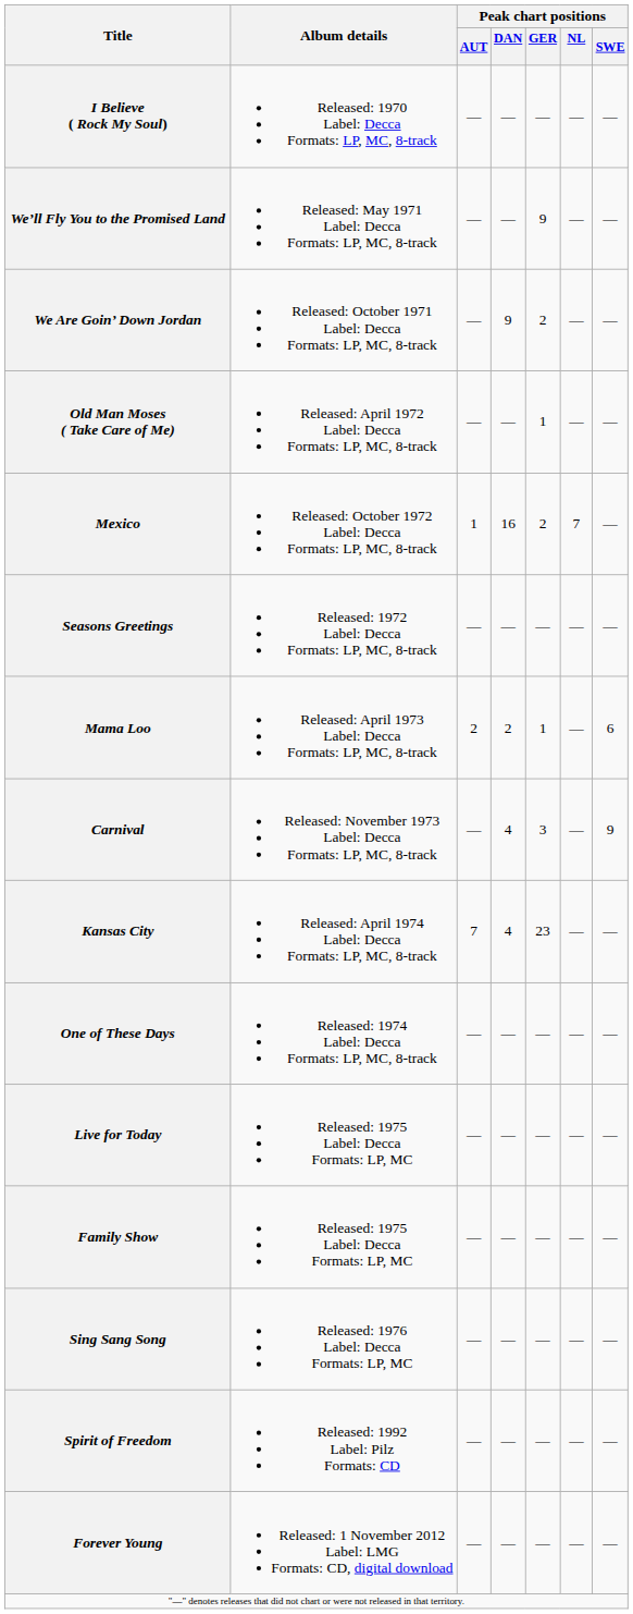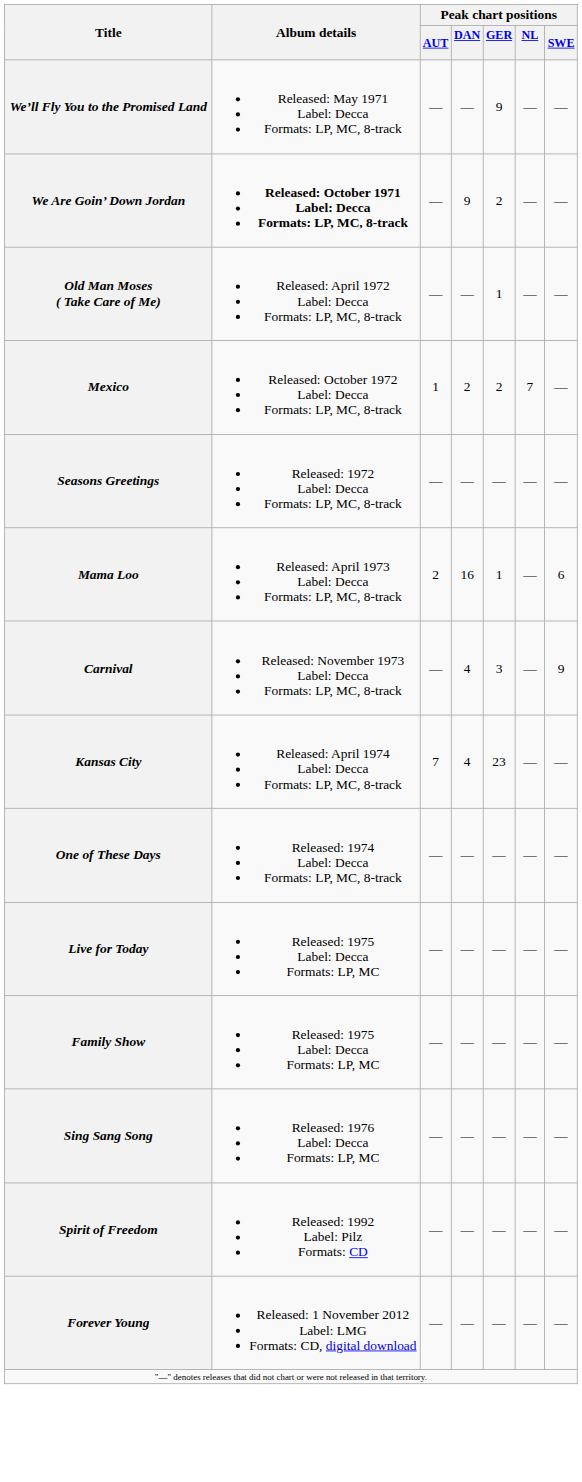 <table class="wikitable plainrowheaders" style="text-align:center;">
 <tr>
 <th rowspan="2" scope="col" style="width:15em;">Title</th>
 <th rowspan="2" scope="col" style="width:15em;">Album details</th>
 <th colspan="5">Peak chart positions</th>
 </tr>
 <tr>
 <th scope="col" style="width:2em;font-size:90%;"><a href='#'>AUT</a><br></th>
 <th scope="col" style="width:2em;font-size:90%;"><a href='#'>DAN</a><br><br></th>
 <th scope="col" style="width:2em;font-size:90%;"><a href='#'>GER</a><br><br></th>
 <th scope="col" style="width:2em;font-size:90%;"><a href='#'>NL</a><br><br></th>
 <th scope="col" style="width:2em;font-size:90%;"><a href='#'>SWE</a><br></th>
 </tr>
 <tr>
-<th scope="row"><em>I Believe</em><br>( <em>Rock My Soul</em>)</th>
-<td><br><ul><li>Released: 1970</li><li>Label: <a href='#'>Decca</a></li><li>Formats: <a href='#'>LP</a>, <a href='#'>MC</a>, <a href='#'>8-track</a></li></ul></td>
-<td>—</td>
-<td>—</td>
-<td>—</td>
-<td>—</td>
-<td>—</td>
-</tr>
-<tr>
 <th scope="row"><em>We’ll Fly You to the Promised Land</em></th>
 <td><br><ul><li>Released: May 1971</li><li>Label: Decca</li><li>Formats: LP, MC, 8-track</li></ul></td>
 <td>—</td>
 <td>—</td>
 <td>9</td>
 <td>—</td>
 <td>—</td>
 </tr>
 <tr>
 <th scope="row"><em>We Are Goin’ Down Jordan</em></th>
-<td><br><ul><li>Released: October 1971</li><li>Label: Decca</li><li>Formats: LP, MC, 8-track</li></ul></td>
+<td><strong><br><ul><li>Released: October 1971</li><li>Label: Decca</li><li>Formats: LP, MC, 8-track</li></ul></strong></td>
 <td>—</td>
 <td>9</td>
 <td>2</td>
 <td>—</td>
 <td>—</td>
 </tr>
 <tr>
 <th scope="row"><em>Old Man Moses</em><br><em>( Take Care of Me)</em></th>
 <td><br><ul><li>Released: April 1972</li><li>Label: Decca</li><li>Formats: LP, MC, 8-track</li></ul></td>
 <td>—</td>
 <td>—</td>
 <td>1</td>
 <td>—</td>
 <td>—</td>
 </tr>
 <tr>
 <th scope="row"><em>Mexico</em></th>
 <td><br><ul><li>Released: October 1972</li><li>Label: Decca</li><li>Formats: LP, MC, 8-track</li></ul></td>
 <td>1</td>
-<td>16</td>
+<td>2</td>
 <td>2</td>
 <td>7</td>
 <td>—</td>
 </tr>
 <tr>
 <th scope="row"><em>Seasons Greetings</em></th>
 <td><br><ul><li>Released: 1972</li><li>Label: Decca</li><li>Formats: LP, MC, 8-track</li></ul></td>
 <td>—</td>
 <td>—</td>
 <td>—</td>
 <td>—</td>
 <td>—</td>
 </tr>
 <tr>
 <th scope="row"><em>Mama Loo</em></th>
 <td><br><ul><li>Released: April 1973</li><li>Label: Decca</li><li>Formats: LP, MC, 8-track</li></ul></td>
 <td>2</td>
-<td>2</td>
+<td>16</td>
 <td>1</td>
 <td>—</td>
 <td>6</td>
 </tr>
 <tr>
 <th scope="row"><em>Carnival</em></th>
 <td><br><ul><li>Released: November 1973</li><li>Label: Decca</li><li>Formats: LP, MC, 8-track</li></ul></td>
 <td>—</td>
 <td>4</td>
 <td>3</td>
 <td>—</td>
 <td>9</td>
 </tr>
 <tr>
 <th scope="row"><em>Kansas City</em></th>
 <td><br><ul><li>Released: April 1974</li><li>Label: Decca</li><li>Formats: LP, MC, 8-track</li></ul></td>
 <td>7</td>
 <td>4</td>
 <td>23</td>
 <td>—</td>
 <td>—</td>
 </tr>
 <tr>
 <th scope="row"><em>One of These Days</em></th>
 <td><br><ul><li>Released: 1974</li><li>Label: Decca</li><li>Formats: LP, MC, 8-track</li></ul></td>
 <td>—</td>
 <td>—</td>
 <td>—</td>
 <td>—</td>
 <td>—</td>
 </tr>
 <tr>
 <th scope="row"><em>Live for Today</em></th>
 <td><br><ul><li>Released: 1975</li><li>Label: Decca</li><li>Formats: LP, MC</li></ul></td>
 <td>—</td>
 <td>—</td>
 <td>—</td>
 <td>—</td>
 <td>—</td>
 </tr>
 <tr>
 <th scope="row"><em>Family Show</em></th>
 <td><br><ul><li>Released: 1975</li><li>Label: Decca</li><li>Formats: LP, MC</li></ul></td>
 <td>—</td>
 <td>—</td>
 <td>—</td>
 <td>—</td>
 <td>—</td>
 </tr>
 <tr>
 <th scope="row"><em>Sing Sang Song</em></th>
 <td><br><ul><li>Released: 1976</li><li>Label: Decca</li><li>Formats: LP, MC</li></ul></td>
 <td>—</td>
 <td>—</td>
 <td>—</td>
 <td>—</td>
 <td>—</td>
 </tr>
 <tr>
 <th scope="row"><em>Spirit of Freedom</em></th>
 <td><br><ul><li>Released: 1992</li><li>Label: Pilz</li><li>Formats: <a href='#'>CD</a></li></ul></td>
 <td>—</td>
 <td>—</td>
 <td>—</td>
 <td>—</td>
 <td>—</td>
 </tr>
 <tr>
 <th scope="row"><em>Forever Young</em></th>
 <td><br><ul><li>Released: 1 November 2012</li><li>Label: LMG</li><li>Formats: CD, <a href='#'>digital download</a></li></ul></td>
 <td>—</td>
 <td>—</td>
 <td>—</td>
 <td>—</td>
 <td>—</td>
 </tr>
 <tr>
 <td colspan="7" style="font-size:8pt">"—" denotes releases that did not chart or were not released in that territory.</td>
 </tr>
 </table>
